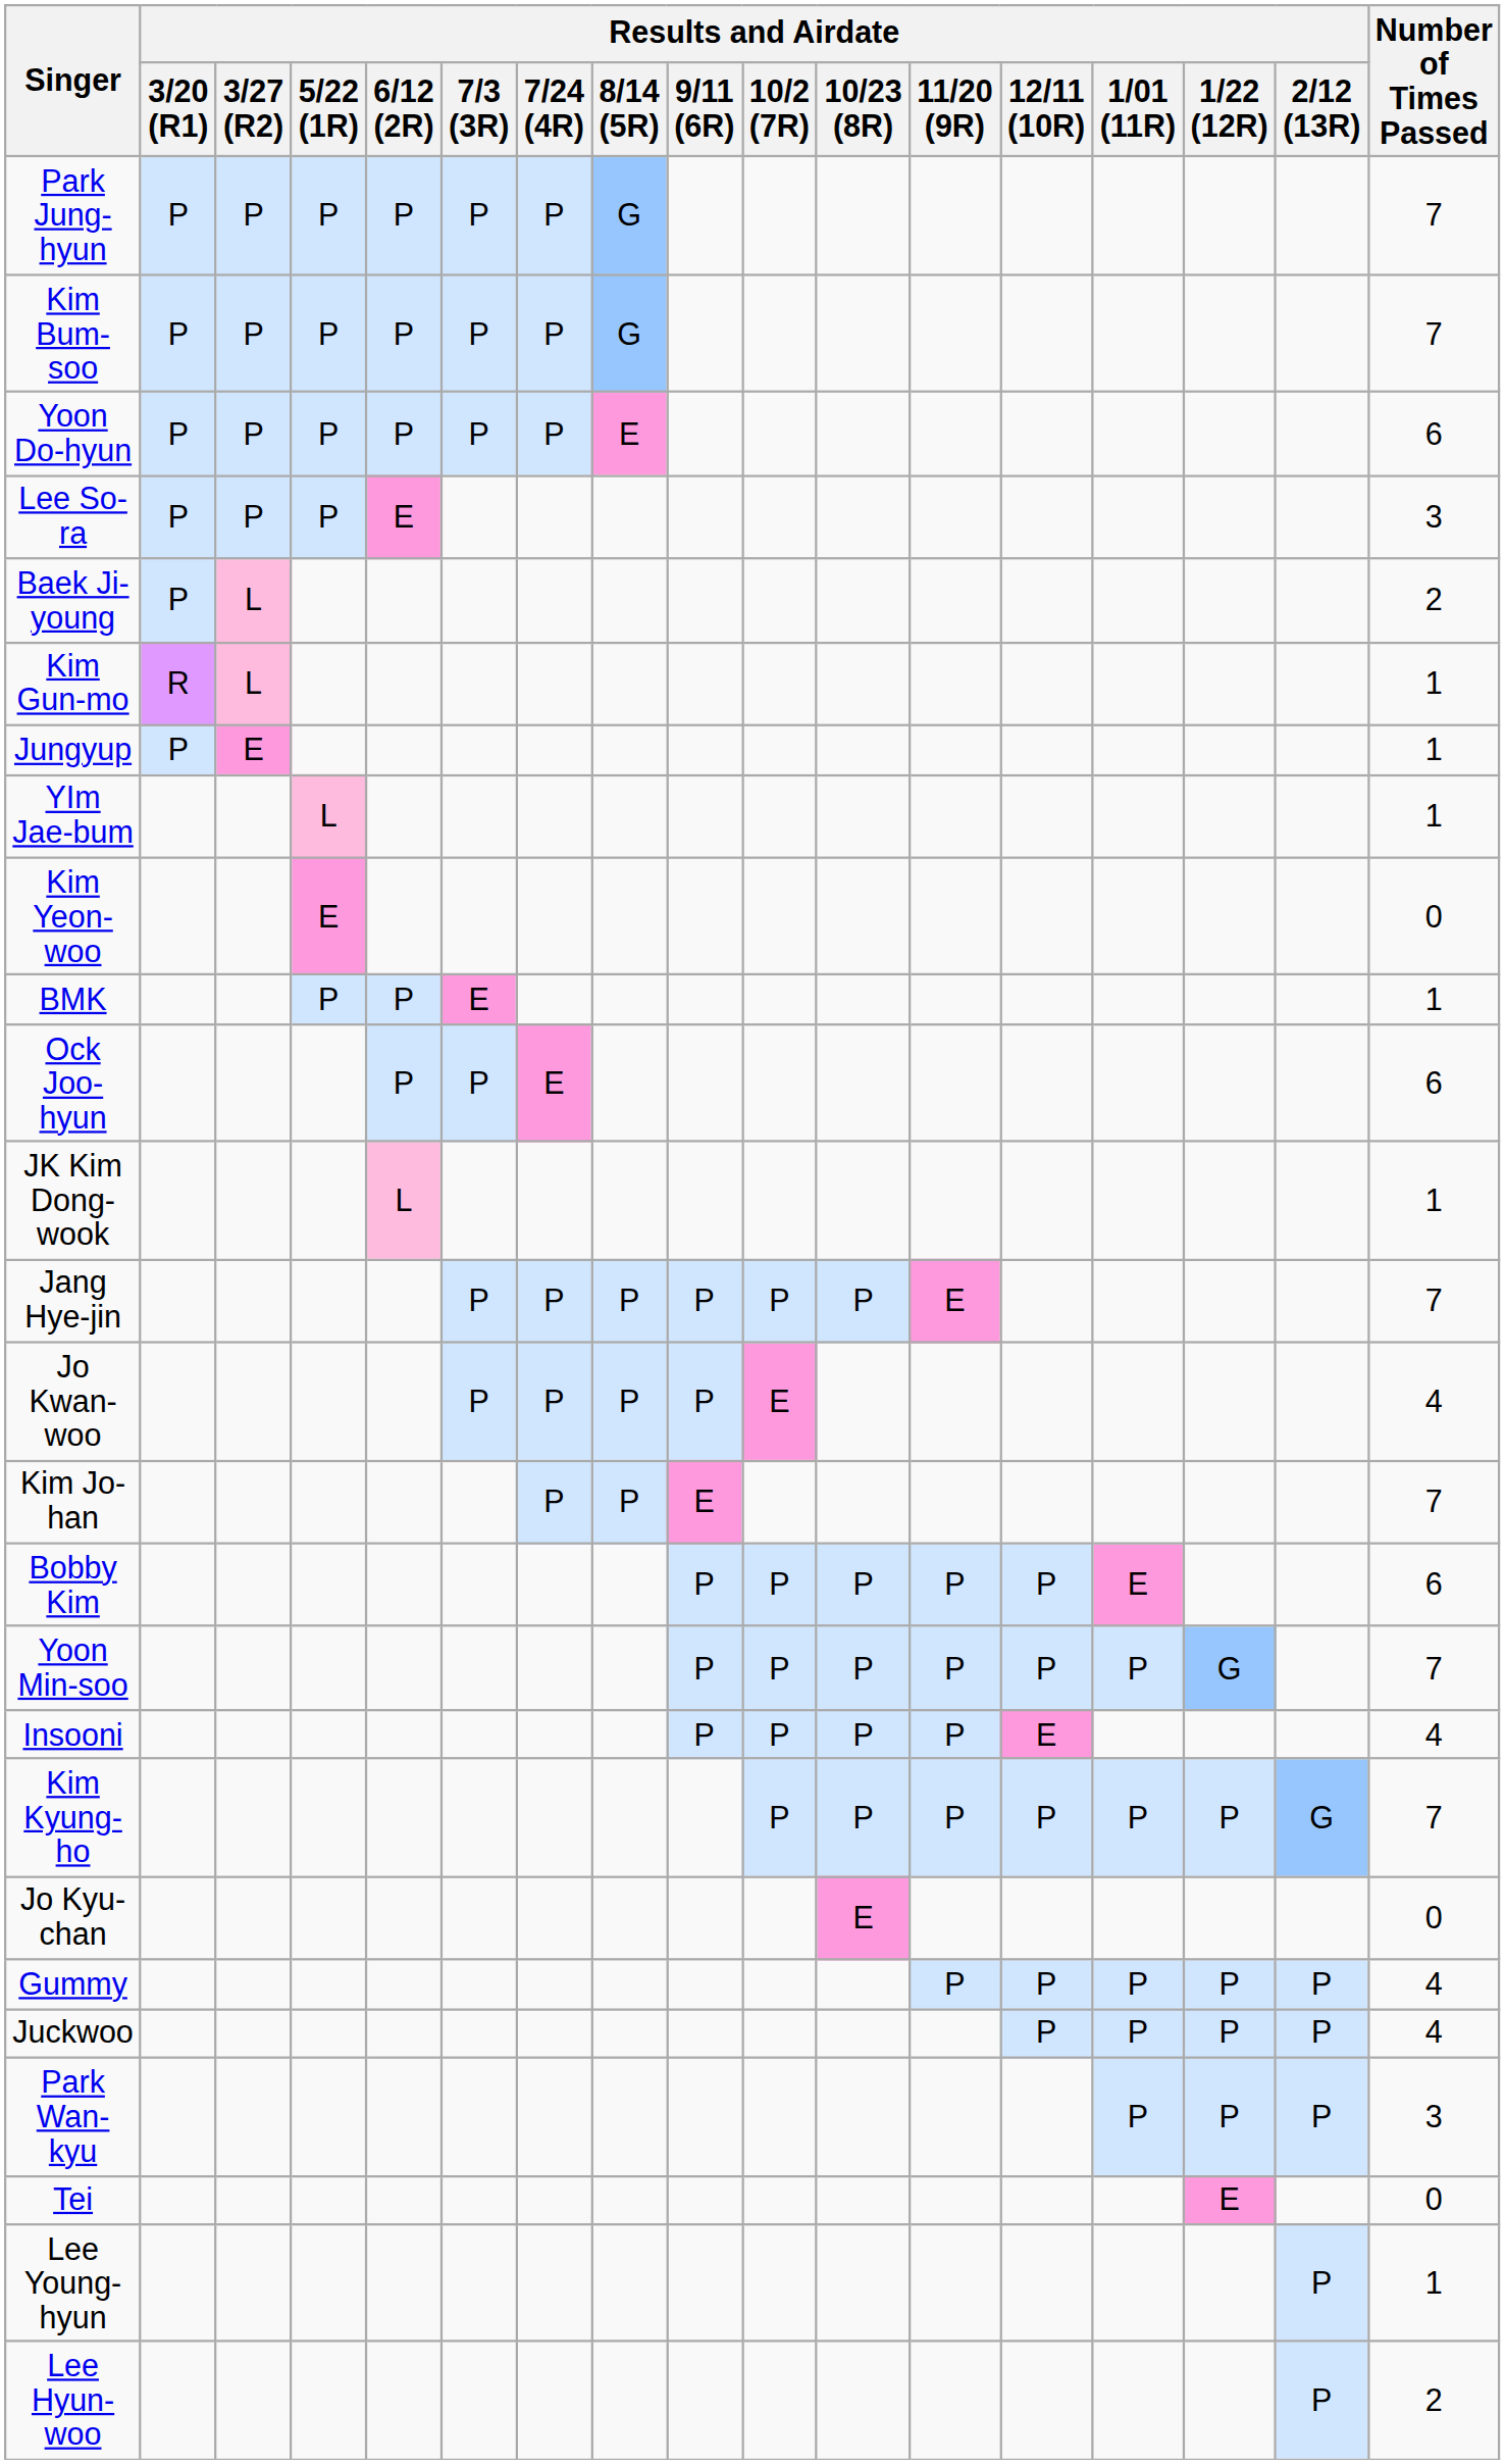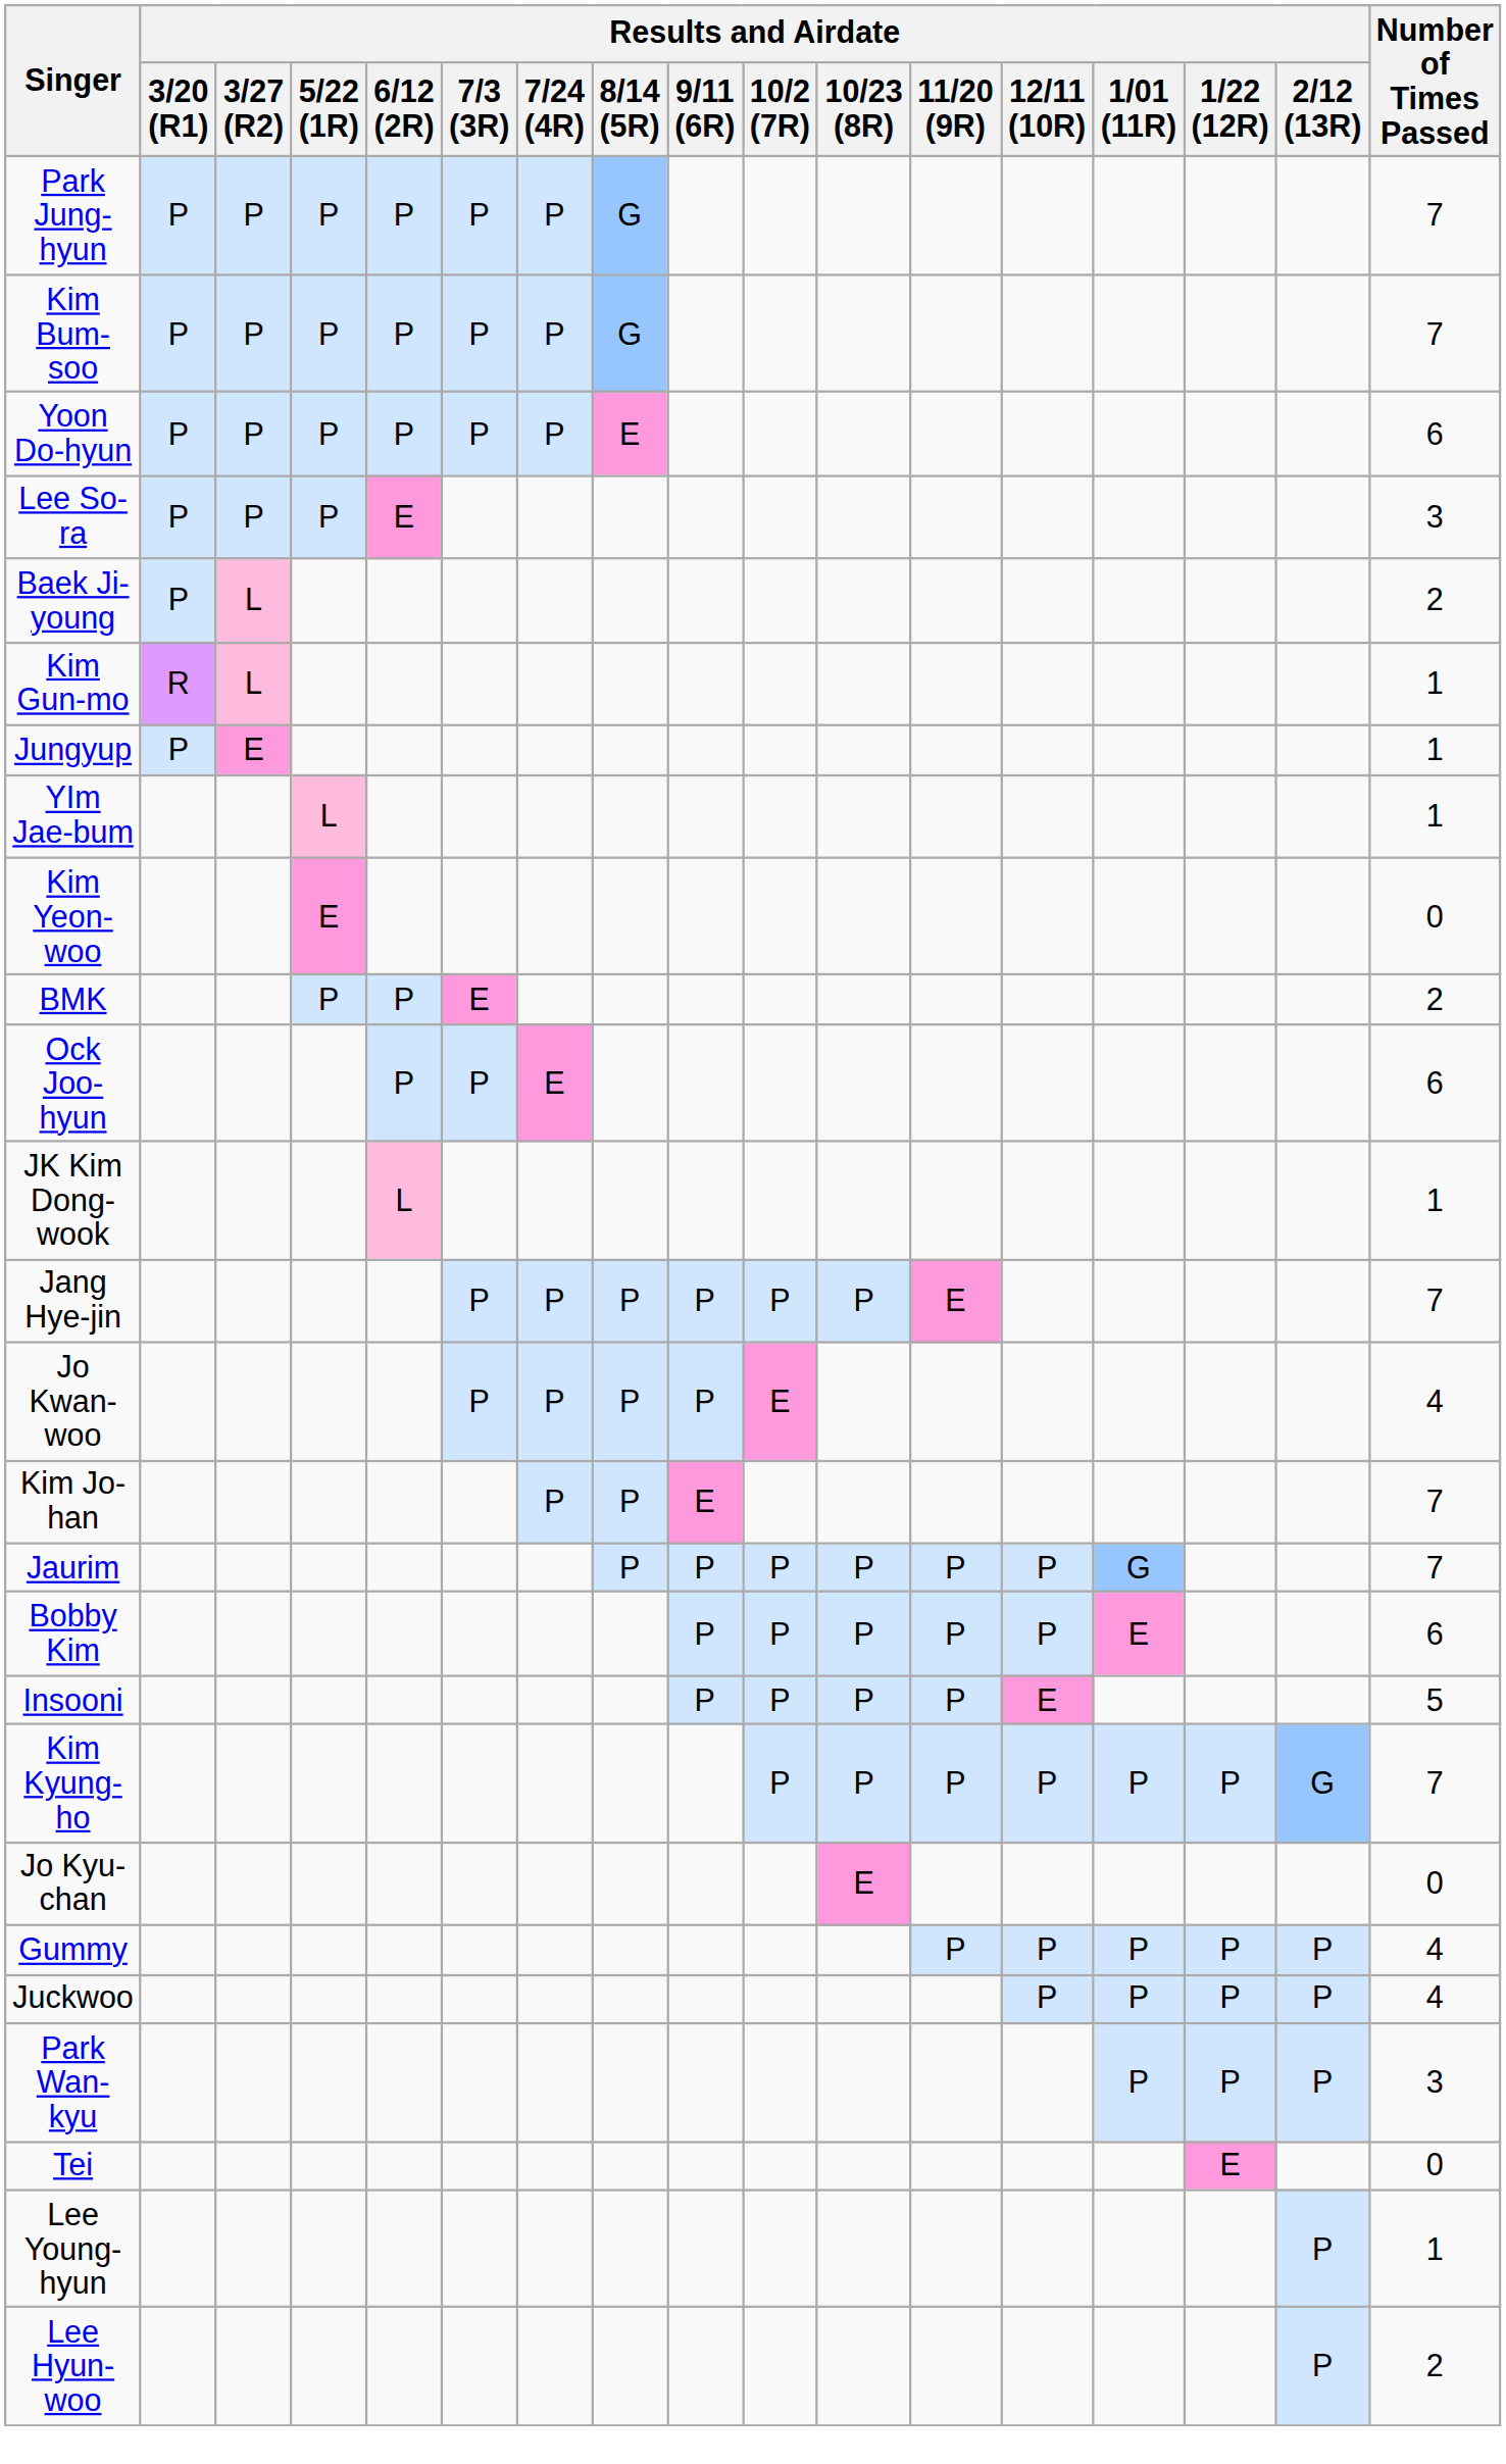 <table class="wikitable" style="font-size:85%; width:85%; text-align: center;">
 <tr>
 <th rowspan=2 width=12%>Singer</th>
 <th colspan=15>Results and Airdate</th>
 <th rowspan=2 width=5%>Number of Times Passed</th>
 </tr>
 <tr>
 <th width=5%>3/20<br>(R1)</th>
 <th width=5%>3/27<br>(R2)</th>
 <th width=5%>5/22<br>(1R)</th>
 <th width=5%>6/12<br>(2R)</th>
 <th width=5%>7/3<br>(3R)</th>
 <th width=5%>7/24<br>(4R)</th>
 <th width=5%>8/14<br>(5R)</th>
 <th width=5%>9/11<br>(6R)</th>
 <th width=5%>10/2<br>(7R)</th>
 <th width=5%>10/23<br>(8R)</th>
 <th width=5%>11/20<br>(9R)</th>
 <th width=5%>12/11<br>(10R)</th>
 <th width=5%>1/01<br>(11R)</th>
 <th width=5%>1/22<br>(12R)</th>
 <th width=5%>2/12<br>(13R)</th>
 </tr>
 <tr>
 <td><a href='#'>Park Jung-hyun</a></td>
 <td style="background: #D0E6FF;">P</td>
 <td style="background: #D0E6FF;">P</td>
 <td style="background: #D0E6FF;">P</td>
 <td style="background: #D0E6FF;">P</td>
 <td style="background: #D0E6FF;">P</td>
 <td style="background: #D0E6FF;">P</td>
 <td style="background: #96C6FD;">G</td>
 <td></td>
 <td></td>
 <td></td>
 <td></td>
 <td></td>
 <td></td>
 <td></td>
 <td></td>
 <td>7</td>
 </tr>
 <tr>
 <td><a href='#'>Kim Bum-soo</a></td>
 <td style="background: #D0E6FF;">P</td>
 <td style="background: #D0E6FF;">P</td>
 <td style="background: #D0E6FF;">P</td>
 <td style="background: #D0E6FF;">P</td>
 <td style="background: #D0E6FF;">P</td>
 <td style="background: #D0E6FF;">P</td>
 <td style="background: #96C6FD;">G</td>
 <td></td>
 <td></td>
 <td></td>
 <td></td>
 <td></td>
 <td></td>
 <td></td>
 <td></td>
 <td>7</td>
 </tr>
 <tr>
 <td><a href='#'>Yoon Do-hyun</a></td>
 <td style="background: #D0E6FF;">P</td>
 <td style="background: #D0E6FF;">P</td>
 <td style="background: #D0E6FF;">P</td>
 <td style="background: #D0E6FF;">P</td>
 <td style="background: #D0E6FF;">P</td>
 <td style="background: #D0E6FF;">P</td>
 <td style="background: #F9D;">E</td>
 <td></td>
 <td></td>
 <td></td>
 <td></td>
 <td></td>
 <td></td>
 <td></td>
 <td></td>
 <td>6</td>
 </tr>
 <tr>
 <td><a href='#'>Lee So-ra</a></td>
 <td style="background: #D0E6FF;">P</td>
 <td style="background: #D0E6FF;">P</td>
 <td style="background: #D0E6FF;">P</td>
 <td style="background: #F9D;">E</td>
 <td></td>
 <td></td>
 <td></td>
 <td></td>
 <td></td>
 <td></td>
 <td></td>
 <td></td>
 <td></td>
 <td></td>
 <td></td>
 <td>3</td>
 </tr>
 <tr>
 <td><a href='#'>Baek Ji-young</a></td>
 <td style="background: #D0E6FF;">P</td>
 <td style="background: #ffbbdd;">L</td>
 <td></td>
 <td></td>
 <td></td>
 <td></td>
 <td></td>
 <td></td>
 <td></td>
 <td></td>
 <td></td>
 <td></td>
 <td></td>
 <td></td>
 <td></td>
 <td>2</td>
 </tr>
 <tr>
 <td><a href='#'>Kim Gun-mo</a></td>
 <td style="background: #E09AFF;">R</td>
 <td style="background: #ffbbdd;">L</td>
 <td></td>
 <td></td>
 <td></td>
 <td></td>
 <td></td>
 <td></td>
 <td></td>
 <td></td>
 <td></td>
 <td></td>
 <td></td>
 <td></td>
 <td></td>
 <td>1</td>
 </tr>
 <tr>
 <td><a href='#'>Jungyup</a></td>
 <td style="background: #D0E6FF;">P</td>
 <td style="background: #F9D;">E</td>
 <td></td>
 <td></td>
 <td></td>
 <td></td>
 <td></td>
 <td></td>
 <td></td>
 <td></td>
 <td></td>
 <td></td>
 <td></td>
 <td></td>
 <td></td>
 <td>1</td>
 </tr>
 <tr>
 <td><a href='#'>YIm Jae-bum</a></td>
 <td></td>
 <td></td>
 <td style="background: #ffbbdd;">L</td>
 <td></td>
 <td></td>
 <td></td>
 <td></td>
 <td></td>
 <td></td>
 <td></td>
 <td></td>
 <td></td>
 <td></td>
 <td></td>
 <td></td>
 <td>1</td>
 </tr>
 <tr>
 <td><a href='#'>Kim Yeon-woo</a></td>
 <td></td>
 <td></td>
 <td style="background: #F9D;">E</td>
 <td></td>
 <td></td>
 <td></td>
 <td></td>
 <td></td>
 <td></td>
 <td></td>
 <td></td>
 <td></td>
 <td></td>
 <td></td>
 <td></td>
 <td>0</td>
 </tr>
 <tr>
 <td><a href='#'>BMK</a></td>
 <td></td>
 <td></td>
 <td style="background: #D0E6FF;">P</td>
 <td style="background: #D0E6FF;">P</td>
 <td style="background: #F9D;">E</td>
 <td></td>
 <td></td>
 <td></td>
 <td></td>
 <td></td>
 <td></td>
 <td></td>
 <td></td>
 <td></td>
 <td></td>
-<td>1</td>
+<td>2</td>
 </tr>
 <tr>
 <td><a href='#'>Ock Joo-hyun</a></td>
 <td></td>
 <td></td>
 <td></td>
 <td style="background: #D0E6FF;">P</td>
 <td style="background: #D0E6FF;">P</td>
 <td style="background: #F9D;">E</td>
 <td></td>
 <td></td>
 <td></td>
 <td></td>
 <td></td>
 <td></td>
 <td></td>
 <td></td>
 <td></td>
 <td>6</td>
 </tr>
 <tr>
 <td>JK Kim Dong-wook</td>
 <td></td>
 <td></td>
 <td></td>
 <td style="background: #ffbbdd;">L</td>
 <td></td>
 <td></td>
 <td></td>
 <td></td>
 <td></td>
 <td></td>
 <td></td>
 <td></td>
 <td></td>
 <td></td>
 <td></td>
 <td>1</td>
 </tr>
 <tr>
 <td>Jang Hye-jin</td>
 <td></td>
 <td></td>
 <td></td>
 <td></td>
 <td style="background: #D0E6FF;">P</td>
 <td style="background: #D0E6FF;">P</td>
 <td style="background: #D0E6FF;">P</td>
 <td style="background: #D0E6FF;">P</td>
 <td style="background: #D0E6FF;">P</td>
 <td style="background: #D0E6FF;">P</td>
 <td style="background: #F9D;">E</td>
 <td></td>
 <td></td>
 <td></td>
 <td></td>
 <td>7</td>
 </tr>
 <tr>
 <td>Jo Kwan-woo</td>
 <td></td>
 <td></td>
 <td></td>
 <td></td>
 <td style="background: #D0E6FF;">P</td>
 <td style="background: #D0E6FF;">P</td>
 <td style="background: #D0E6FF;">P</td>
 <td style="background: #D0E6FF;">P</td>
 <td style="background: #F9D;">E</td>
 <td></td>
 <td></td>
 <td></td>
 <td></td>
 <td></td>
 <td></td>
 <td>4</td>
 </tr>
 <tr>
 <td>Kim Jo-han</td>
 <td></td>
 <td></td>
 <td></td>
 <td></td>
 <td></td>
 <td style="background: #D0E6FF;">P</td>
 <td style="background: #D0E6FF;">P</td>
 <td style="background: #F9D;">E</td>
 <td></td>
 <td></td>
 <td></td>
 <td></td>
 <td></td>
 <td></td>
 <td></td>
 <td>7</td>
 </tr>
 <tr>
+<td><a href='#'>Jaurim</a></td>
+<td></td>
+<td></td>
+<td></td>
+<td></td>
+<td></td>
+<td></td>
+<td style="background: #D0E6FF;">P</td>
+<td style="background: #D0E6FF;">P</td>
+<td style="background: #D0E6FF;">P</td>
+<td style="background: #D0E6FF;">P</td>
+<td style="background: #D0E6FF;">P</td>
+<td style="background: #D0E6FF;">P</td>
+<td style="background: #96C6FD;">G</td>
+<td></td>
+<td></td>
+<td>7</td>
+</tr>
+<tr>
 <td><a href='#'>Bobby Kim</a></td>
 <td></td>
 <td></td>
 <td></td>
 <td></td>
 <td></td>
 <td></td>
 <td></td>
 <td style="background: #D0E6FF;">P</td>
 <td style="background: #D0E6FF;">P</td>
 <td style="background: #D0E6FF;">P</td>
 <td style="background: #D0E6FF;">P</td>
 <td style="background: #D0E6FF;">P</td>
 <td style="background: #F9D;">E</td>
 <td></td>
 <td></td>
 <td>6</td>
 </tr>
 <tr>
-<td><a href='#'>Yoon Min-soo</a></td>
-<td></td>
-<td></td>
-<td></td>
-<td></td>
-<td></td>
-<td></td>
-<td></td>
-<td style="background: #D0E6FF;">P</td>
-<td style="background: #D0E6FF;">P</td>
-<td style="background: #D0E6FF;">P</td>
-<td style="background: #D0E6FF;">P</td>
-<td style="background: #D0E6FF;">P</td>
-<td style="background: #D0E6FF;">P</td>
-<td style="background: #96C6FD;">G</td>
-<td></td>
-<td>7</td>
-</tr>
-<tr>
 <td><a href='#'>Insooni</a></td>
 <td></td>
 <td></td>
 <td></td>
 <td></td>
 <td></td>
 <td></td>
 <td></td>
 <td style="background: #D0E6FF;">P</td>
 <td style="background: #D0E6FF;">P</td>
 <td style="background: #D0E6FF;">P</td>
 <td style="background: #D0E6FF;">P</td>
 <td style="background: #F9D;">E</td>
 <td></td>
 <td></td>
 <td></td>
-<td>4</td>
+<td>5</td>
 </tr>
 <tr>
 <td><a href='#'>Kim Kyung-ho</a></td>
 <td></td>
 <td></td>
 <td></td>
 <td></td>
 <td></td>
 <td></td>
 <td></td>
 <td></td>
 <td style="background: #D0E6FF;">P</td>
 <td style="background: #D0E6FF;">P</td>
 <td style="background: #D0E6FF;">P</td>
 <td style="background: #D0E6FF;">P</td>
 <td style="background: #D0E6FF;">P</td>
 <td style="background: #D0E6FF;">P</td>
 <td style="background: #96C6FD;">G</td>
 <td>7</td>
 </tr>
 <tr>
 <td>Jo Kyu-chan</td>
 <td></td>
 <td></td>
 <td></td>
 <td></td>
 <td></td>
 <td></td>
 <td></td>
 <td></td>
 <td></td>
 <td style="background: #F9D;">E</td>
 <td></td>
 <td></td>
 <td></td>
 <td></td>
 <td></td>
 <td>0</td>
 </tr>
 <tr>
 <td><a href='#'>Gummy</a></td>
 <td></td>
 <td></td>
 <td></td>
 <td></td>
 <td></td>
 <td></td>
 <td></td>
 <td></td>
 <td></td>
 <td></td>
 <td style="background: #D0E6FF;">P</td>
 <td style="background: #D0E6FF;">P</td>
 <td style="background: #D0E6FF;">P</td>
 <td style="background: #D0E6FF;">P</td>
 <td style="background: #D0E6FF;">P</td>
 <td>4</td>
 </tr>
 <tr>
 <td>Juckwoo</td>
 <td></td>
 <td></td>
 <td></td>
 <td></td>
 <td></td>
 <td></td>
 <td></td>
 <td></td>
 <td></td>
 <td></td>
 <td></td>
 <td style="background: #D0E6FF;">P</td>
 <td style="background: #D0E6FF;">P</td>
 <td style="background: #D0E6FF;">P</td>
 <td style="background: #D0E6FF;">P</td>
 <td>4</td>
 </tr>
 <tr>
 <td><a href='#'>Park Wan-kyu</a></td>
 <td></td>
 <td></td>
 <td></td>
 <td></td>
 <td></td>
 <td></td>
 <td></td>
 <td></td>
 <td></td>
 <td></td>
 <td></td>
 <td></td>
 <td style="background: #D0E6FF;">P</td>
 <td style="background: #D0E6FF;">P</td>
 <td style="background: #D0E6FF;">P</td>
 <td>3</td>
 </tr>
 <tr>
 <td><a href='#'>Tei</a></td>
 <td></td>
 <td></td>
 <td></td>
 <td></td>
 <td></td>
 <td></td>
 <td></td>
 <td></td>
 <td></td>
 <td></td>
 <td></td>
 <td></td>
 <td></td>
 <td style="background: #F9D;">E</td>
 <td></td>
 <td>0</td>
 </tr>
 <tr>
 <td>Lee Young-hyun</td>
 <td></td>
 <td></td>
 <td></td>
 <td></td>
 <td></td>
 <td></td>
 <td></td>
 <td></td>
 <td></td>
 <td></td>
 <td></td>
 <td></td>
 <td></td>
 <td></td>
 <td style="background: #D0E6FF;">P</td>
 <td>1</td>
 </tr>
 <tr>
 <td><a href='#'>Lee Hyun-woo</a></td>
 <td></td>
 <td></td>
 <td></td>
 <td></td>
 <td></td>
 <td></td>
 <td></td>
 <td></td>
 <td></td>
 <td></td>
 <td></td>
 <td></td>
 <td></td>
 <td></td>
 <td style="background: #D0E6FF;">P</td>
 <td>2</td>
 </tr>
 </table>
